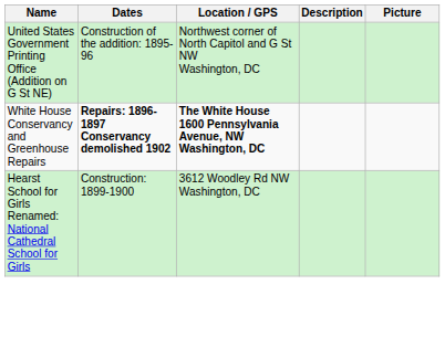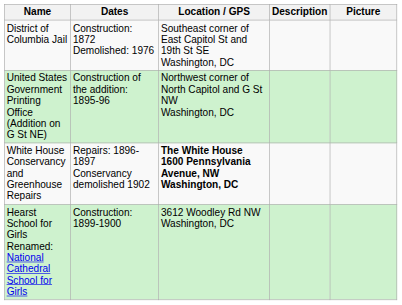 <table class="wikitable sortable" style="width: 100%">
 <tr>
 <th style="width: 100px;">Name</th>
 <th style="width: 150px;">Dates</th>
 <th style="width: 200px;">Location / GPS</th>
 <th>Description</th>
 <th style="width: 120px;">Picture</th>
+</tr>
+<tr style="vertical-align: top;">
+<td>District of Columbia Jail</td>
+<td>Construction: 1872<br> Demolished: 1976</td>
+<td>Southeast corner of East Capitol St and 19th St SE<br> Washington, DC<br></td>
+<td></td>
+<td></td>
 </tr>
 <tr style="vertical-align: top;">
 <td style='background: #CEF2CE'>United States Government Printing Office (Addition on G St NE)</td>
 <td style='background: #CEF2CE'>Construction of the addition: 1895-96</td>
 <td style='background: #CEF2CE'>Northwest corner of North Capitol and G St NW<br> Washington, DC<br></td>
 <td style='background: #CEF2CE'></td>
 <td style='background: #CEF2CE'></td>
 </tr>
 <tr style="vertical-align: top;">
 <td>White House Conservancy and Greenhouse Repairs</td>
-<td><strong>Repairs: 1896-1897<br> Conservancy demolished 1902</strong></td>
+<td>Repairs: 1896-1897<br> Conservancy demolished 1902</td>
 <td><strong>The White House<br> 1600 Pennsylvania Avenue, NW<br> Washington, DC<br></strong></td>
 <td></td>
 <td></td>
 </tr>
 <tr style="vertical-align: top;">
 <td style='background: #CEF2CE'>Hearst School for Girls<br> Renamed: <a href='#'>National Cathedral School for Girls</a></td>
 <td style='background: #CEF2CE'>Construction: 1899-1900</td>
 <td style='background: #CEF2CE'>3612 Woodley Rd NW<br> Washington, DC<br></td>
 <td style='background: #CEF2CE'></td>
 <td style='background: #CEF2CE'></td>
 </tr>
 </table>
